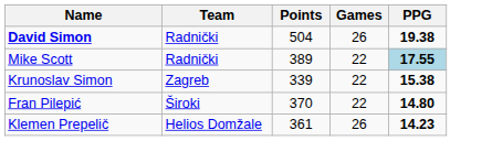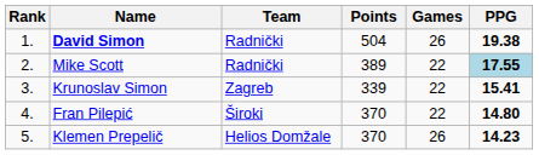 <table class="wikitable" style="text-align: center;">
 <tr>
+<th>Rank</th>
 <th width="175">Name</th>
 <th width="120">Team</th>
 <th width="60">Points</th>
 <th width="60">Games</th>
 <th width="60">PPG</th>
 </tr>
 <tr>
+<td>1.</td>
 <td align="left"> <strong><a href='#'>David Simon</a></strong></td>
 <td align="left"> <a href='#'>Radnički</a></td>
 <td>504</td>
 <td>26</td>
 <td><strong>19.38</strong></td>
 </tr>
 <tr>
+<td>2.</td>
 <td align="left"> <a href='#'>Mike Scott</a></td>
 <td align="left"> <a href='#'>Radnički</a></td>
 <td>389</td>
 <td>22</td>
 <td style="background: lightblue;"><strong>17.55</strong></td>
 </tr>
 <tr>
+<td>3.</td>
 <td align="left"> <a href='#'>Krunoslav Simon</a></td>
 <td align="left"> <a href='#'>Zagreb</a></td>
 <td>339</td>
 <td>22</td>
-<td><strong>15.38</strong></td>
+<td><strong>15.41</strong></td>
 </tr>
 <tr>
+<td>4.</td>
 <td align="left"> <a href='#'>Fran Pilepić</a></td>
 <td align="left"> <a href='#'>Široki</a></td>
 <td>370</td>
 <td>22</td>
 <td><strong>14.80</strong></td>
 </tr>
 <tr>
+<td>5.</td>
 <td align="left"> <a href='#'>Klemen Prepelič</a></td>
 <td align="left"> <a href='#'>Helios Domžale</a></td>
-<td>361</td>
+<td>370</td>
 <td>26</td>
 <td><strong>14.23</strong></td>
 </tr>
 </table>
